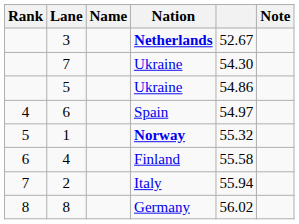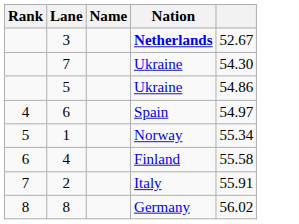 <table class="wikitable sortable" style="text-align:center">
 <tr>
 <th scope="col">Rank</th>
 <th scope="col">Lane</th>
 <th scope="col">Name</th>
 <th scope="col">Nation</th>
 <th scope="col"></th>
-<th scope="col">Note</th>
 </tr>
 <tr>
 <td></td>
 <td>3</td>
 <td style="text-align:left"></td>
 <td style="text-align:left"><strong> <a href='#'>Netherlands</a></strong></td>
 <td>52.67</td>
-<td></td>
 </tr>
 <tr>
 <td></td>
 <td>7</td>
 <td style="text-align:left"></td>
 <td style="text-align:left"> <a href='#'>Ukraine</a></td>
 <td>54.30</td>
-<td></td>
 </tr>
 <tr>
 <td></td>
 <td>5</td>
 <td style="text-align:left"></td>
 <td style="text-align:left"> <a href='#'>Ukraine</a></td>
 <td>54.86</td>
-<td></td>
 </tr>
 <tr>
 <td>4</td>
 <td>6</td>
 <td style="text-align:left"></td>
 <td style="text-align:left"> <a href='#'>Spain</a></td>
 <td>54.97</td>
-<td></td>
 </tr>
 <tr>
 <td>5</td>
 <td>1</td>
 <td style="text-align:left"></td>
-<td style="text-align:left"><strong> <a href='#'>Norway</a></strong></td>
-<td>55.32</td>
-<td></td>
+<td style="text-align:left"> <a href='#'>Norway</a></td>
+<td>55.34</td>
 </tr>
 <tr>
 <td>6</td>
 <td>4</td>
 <td style="text-align:left"></td>
 <td style="text-align:left"> <a href='#'>Finland</a></td>
 <td>55.58</td>
-<td></td>
 </tr>
 <tr>
 <td>7</td>
 <td>2</td>
 <td style="text-align:left"></td>
 <td style="text-align:left"> <a href='#'>Italy</a></td>
-<td>55.94</td>
-<td></td>
+<td>55.91</td>
 </tr>
 <tr>
 <td>8</td>
 <td>8</td>
 <td style="text-align:left"></td>
 <td style="text-align:left"> <a href='#'>Germany</a></td>
 <td>56.02</td>
-<td></td>
 </tr>
 </table>
